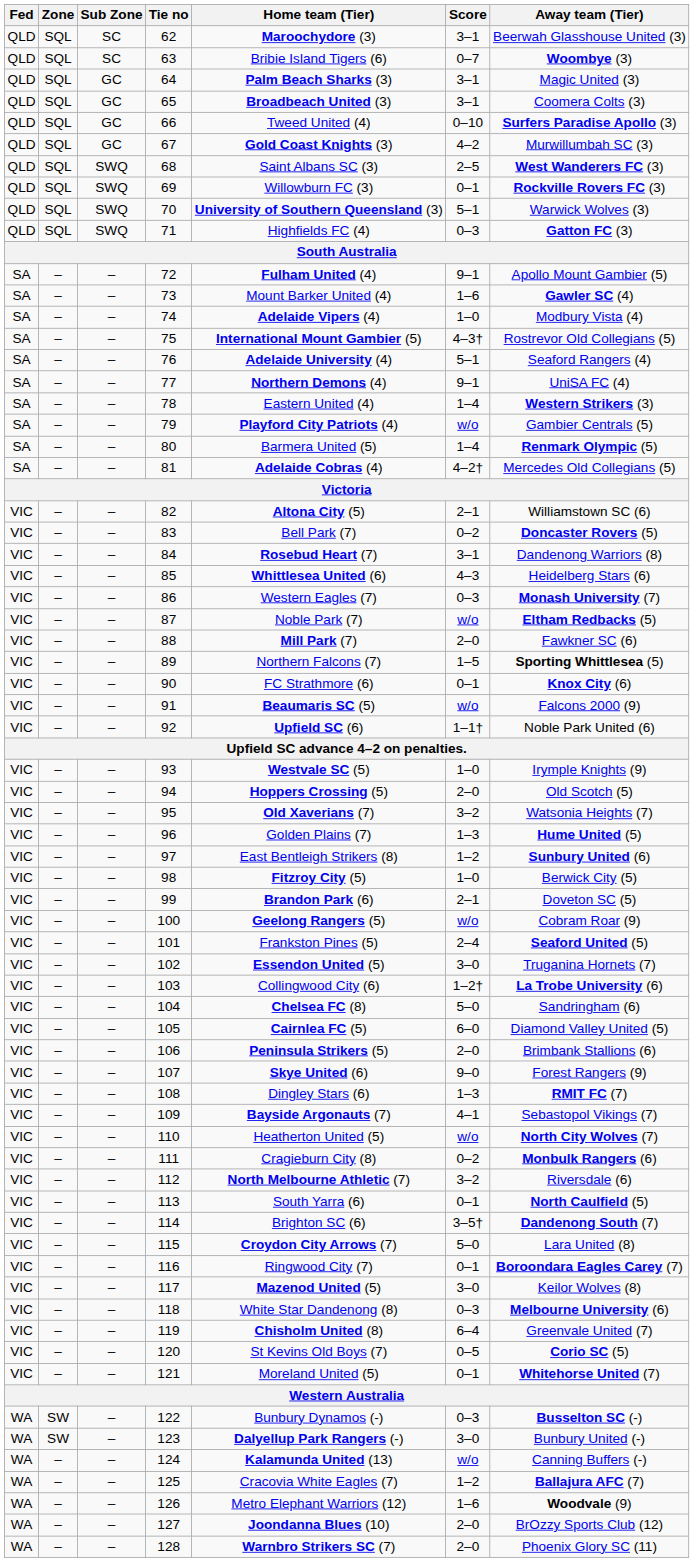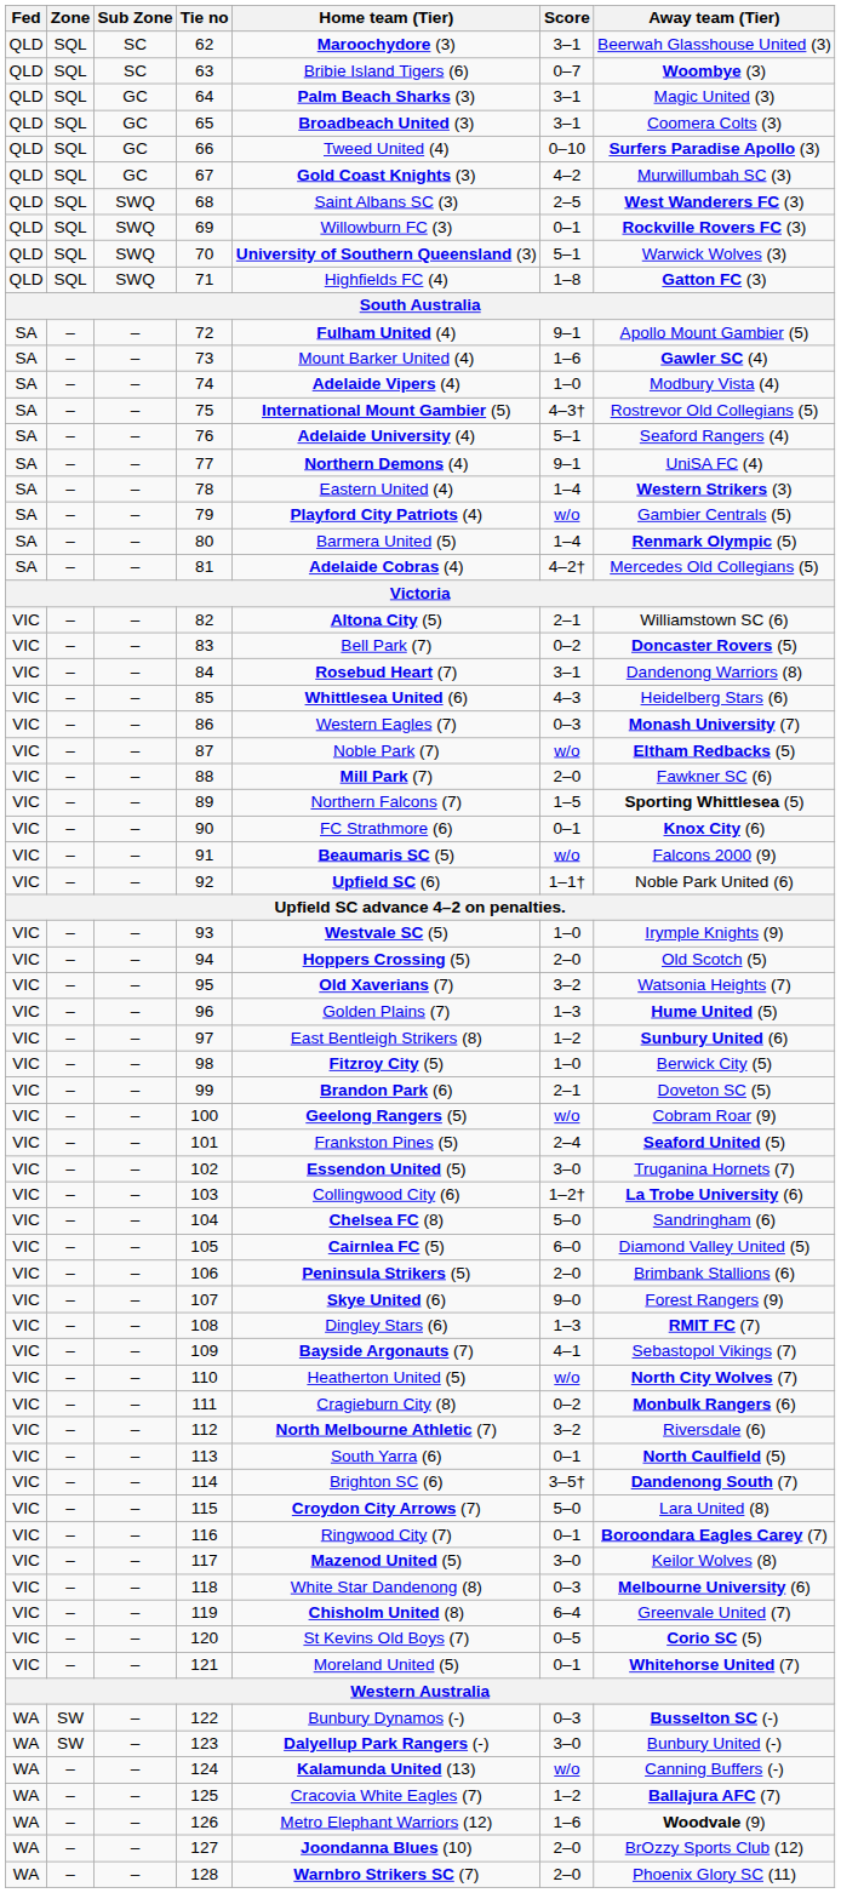 <table class="wikitable" style="text-align:center">
 <tr>
 <th>Fed</th>
 <th>Zone</th>
 <th>Sub Zone</th>
 <th>Tie no</th>
 <th>Home team (Tier)</th>
 <th>Score</th>
 <th>Away team (Tier)</th>
 </tr>
 <tr>
 <td>QLD</td>
 <td>SQL</td>
 <td>SC</td>
 <td>62</td>
 <td><strong><a href='#'>Maroochydore</a></strong> (3)</td>
 <td>3–1</td>
 <td><a href='#'>Beerwah Glasshouse United</a> (3)</td>
 </tr>
 <tr>
 <td>QLD</td>
 <td>SQL</td>
 <td>SC</td>
 <td>63</td>
 <td><a href='#'>Bribie Island Tigers</a> (6)</td>
 <td>0–7</td>
 <td><strong><a href='#'>Woombye</a></strong> (3)</td>
 </tr>
 <tr>
 <td>QLD</td>
 <td>SQL</td>
 <td>GC</td>
 <td>64</td>
 <td><strong><a href='#'>Palm Beach Sharks</a></strong> (3)</td>
 <td>3–1</td>
 <td><a href='#'>Magic United</a> (3)</td>
 </tr>
 <tr>
 <td>QLD</td>
 <td>SQL</td>
 <td>GC</td>
 <td>65</td>
 <td><strong><a href='#'>Broadbeach United</a></strong> (3)</td>
 <td>3–1</td>
 <td><a href='#'>Coomera Colts</a> (3)</td>
 </tr>
 <tr>
 <td>QLD</td>
 <td>SQL</td>
 <td>GC</td>
 <td>66</td>
 <td><a href='#'>Tweed United</a> (4)</td>
 <td>0–10</td>
 <td><strong><a href='#'>Surfers Paradise Apollo</a></strong> (3)</td>
 </tr>
 <tr>
 <td>QLD</td>
 <td>SQL</td>
 <td>GC</td>
 <td>67</td>
 <td><strong><a href='#'>Gold Coast Knights</a></strong> (3)</td>
 <td>4–2</td>
 <td><a href='#'>Murwillumbah SC</a> (3)</td>
 </tr>
 <tr>
 <td>QLD</td>
 <td>SQL</td>
 <td>SWQ</td>
 <td>68</td>
 <td><a href='#'>Saint Albans SC</a> (3)</td>
 <td>2–5</td>
 <td><strong><a href='#'>West Wanderers FC</a></strong> (3)</td>
 </tr>
 <tr>
 <td>QLD</td>
 <td>SQL</td>
 <td>SWQ</td>
 <td>69</td>
 <td><a href='#'>Willowburn FC</a> (3)</td>
 <td>0–1</td>
 <td><strong><a href='#'>Rockville Rovers FC</a></strong> (3)</td>
 </tr>
 <tr>
 <td>QLD</td>
 <td>SQL</td>
 <td>SWQ</td>
 <td>70</td>
 <td><strong><a href='#'>University of Southern Queensland</a></strong> (3)</td>
 <td>5–1</td>
 <td><a href='#'>Warwick Wolves</a> (3)</td>
 </tr>
 <tr>
 <td>QLD</td>
 <td>SQL</td>
 <td>SWQ</td>
 <td>71</td>
 <td><a href='#'>Highfields FC</a>  (4)</td>
-<td>0–3</td>
+<td>1–8</td>
 <td><strong><a href='#'>Gatton FC</a></strong> (3)</td>
 </tr>
 <tr>
 <th colspan=7><a href='#'>South Australia</a></th>
 </tr>
 <tr>
 <td>SA</td>
 <td>–</td>
 <td>–</td>
 <td>72</td>
 <td><strong><a href='#'>Fulham United</a></strong> (4)</td>
 <td>9–1</td>
 <td><a href='#'>Apollo Mount Gambier</a> (5)</td>
 </tr>
 <tr>
 <td>SA</td>
 <td>–</td>
 <td>–</td>
 <td>73</td>
 <td><a href='#'>Mount Barker United</a> (4)</td>
 <td>1–6</td>
 <td><strong><a href='#'>Gawler SC</a></strong> (4)</td>
 </tr>
 <tr>
 <td>SA</td>
 <td>–</td>
 <td>–</td>
 <td>74</td>
 <td><strong><a href='#'>Adelaide Vipers</a></strong> (4)</td>
 <td>1–0</td>
 <td><a href='#'>Modbury Vista</a> (4)</td>
 </tr>
 <tr>
 <td>SA</td>
 <td>–</td>
 <td>–</td>
 <td>75</td>
 <td><strong><a href='#'>International Mount Gambier</a></strong> (5)</td>
 <td>4–3†</td>
 <td><a href='#'>Rostrevor Old Collegians</a> (5)</td>
 </tr>
 <tr>
 <td>SA</td>
 <td>–</td>
 <td>–</td>
 <td>76</td>
 <td><strong><a href='#'>Adelaide University</a></strong> (4)</td>
 <td>5–1</td>
 <td><a href='#'>Seaford Rangers</a> (4)</td>
 </tr>
 <tr>
 <td>SA</td>
 <td>–</td>
 <td>–</td>
 <td>77</td>
 <td><strong><a href='#'>Northern Demons</a></strong> (4)</td>
 <td>9–1</td>
 <td><a href='#'>UniSA FC</a> (4)</td>
 </tr>
 <tr>
 <td>SA</td>
 <td>–</td>
 <td>–</td>
 <td>78</td>
 <td><a href='#'>Eastern United</a> (4)</td>
 <td>1–4</td>
 <td><strong><a href='#'>Western Strikers</a></strong> (3)</td>
 </tr>
 <tr>
 <td>SA</td>
 <td>–</td>
 <td>–</td>
 <td>79</td>
 <td><strong><a href='#'>Playford City Patriots</a></strong> (4)</td>
 <td><a href='#'>w/o</a></td>
 <td><a href='#'>Gambier Centrals</a> (5)</td>
 </tr>
 <tr>
 <td>SA</td>
 <td>–</td>
 <td>–</td>
 <td>80</td>
 <td><a href='#'>Barmera United</a> (5)</td>
 <td>1–4</td>
 <td><strong><a href='#'>Renmark Olympic</a></strong> (5)</td>
 </tr>
 <tr>
 <td>SA</td>
 <td>–</td>
 <td>–</td>
 <td>81</td>
 <td><strong><a href='#'>Adelaide Cobras</a></strong> (4)</td>
 <td>4–2†</td>
 <td><a href='#'>Mercedes Old Collegians</a> (5)</td>
 </tr>
 <tr>
 <th colspan=7><a href='#'>Victoria</a></th>
 </tr>
 <tr>
 <td>VIC</td>
 <td>–</td>
 <td>–</td>
 <td>82</td>
 <td><strong><a href='#'>Altona City</a></strong> (5)</td>
 <td>2–1</td>
 <td>Williamstown SC (6)</td>
 </tr>
 <tr>
 <td>VIC</td>
 <td>–</td>
 <td>–</td>
 <td>83</td>
 <td><a href='#'>Bell Park</a> (7)</td>
 <td>0–2</td>
 <td><strong><a href='#'>Doncaster Rovers</a></strong> (5)</td>
 </tr>
 <tr>
 <td>VIC</td>
 <td>–</td>
 <td>–</td>
 <td>84</td>
 <td><strong><a href='#'>Rosebud Heart</a></strong> (7)</td>
 <td>3–1</td>
 <td><a href='#'>Dandenong Warriors</a> (8)</td>
 </tr>
 <tr>
 <td>VIC</td>
 <td>–</td>
 <td>–</td>
 <td>85</td>
 <td><strong><a href='#'>Whittlesea United</a></strong> (6)</td>
 <td>4–3</td>
 <td><a href='#'>Heidelberg Stars</a> (6)</td>
 </tr>
 <tr>
 <td>VIC</td>
 <td>–</td>
 <td>–</td>
 <td>86</td>
 <td><a href='#'>Western Eagles</a> (7)</td>
 <td>0–3</td>
 <td><strong><a href='#'>Monash University</a></strong> (7)</td>
 </tr>
 <tr>
 <td>VIC</td>
 <td>–</td>
 <td>–</td>
 <td>87</td>
 <td><a href='#'>Noble Park</a> (7)</td>
 <td><a href='#'>w/o</a></td>
 <td><strong><a href='#'>Eltham Redbacks</a></strong> (5)</td>
 </tr>
 <tr>
 <td>VIC</td>
 <td>–</td>
 <td>–</td>
 <td>88</td>
 <td><strong><a href='#'>Mill Park</a></strong> (7)</td>
 <td>2–0</td>
 <td><a href='#'>Fawkner SC</a> (6)</td>
 </tr>
 <tr>
 <td>VIC</td>
 <td>–</td>
 <td>–</td>
 <td>89</td>
 <td><a href='#'>Northern Falcons</a> (7)</td>
 <td>1–5</td>
 <td><strong>Sporting Whittlesea</strong> (5)</td>
 </tr>
 <tr>
 <td>VIC</td>
 <td>–</td>
 <td>–</td>
 <td>90</td>
 <td><a href='#'>FC Strathmore</a> (6)</td>
 <td>0–1</td>
 <td><strong><a href='#'>Knox City</a></strong> (6)</td>
 </tr>
 <tr>
 <td>VIC</td>
 <td>–</td>
 <td>–</td>
 <td>91</td>
 <td><strong><a href='#'>Beaumaris SC</a></strong> (5)</td>
 <td><a href='#'>w/o</a></td>
 <td><a href='#'>Falcons 2000</a> (9)</td>
 </tr>
 <tr>
 <td>VIC</td>
 <td>–</td>
 <td>–</td>
 <td>92</td>
 <td><strong><a href='#'>Upfield SC</a></strong> (6)</td>
 <td>1–1†</td>
 <td>Noble Park United (6)</td>
 </tr>
 <tr>
 <th colspan=7>Upfield SC advance 4–2 on penalties.</th>
 </tr>
 <tr>
 <td>VIC</td>
 <td>–</td>
 <td>–</td>
 <td>93</td>
 <td><strong><a href='#'>Westvale SC</a></strong> (5)</td>
 <td>1–0</td>
 <td><a href='#'>Irymple Knights</a> (9)</td>
 </tr>
 <tr>
 <td>VIC</td>
 <td>–</td>
 <td>–</td>
 <td>94</td>
 <td><strong><a href='#'>Hoppers Crossing</a></strong> (5)</td>
 <td>2–0</td>
 <td><a href='#'>Old Scotch</a> (5)</td>
 </tr>
 <tr>
 <td>VIC</td>
 <td>–</td>
 <td>–</td>
 <td>95</td>
 <td><strong><a href='#'>Old Xaverians</a></strong> (7)</td>
 <td>3–2</td>
 <td><a href='#'>Watsonia Heights</a> (7)</td>
 </tr>
 <tr>
 <td>VIC</td>
 <td>–</td>
 <td>–</td>
 <td>96</td>
 <td><a href='#'>Golden Plains</a> (7)</td>
 <td>1–3</td>
 <td><strong><a href='#'>Hume United</a></strong> (5)</td>
 </tr>
 <tr>
 <td>VIC</td>
 <td>–</td>
 <td>–</td>
 <td>97</td>
 <td><a href='#'>East Bentleigh Strikers</a> (8)</td>
 <td>1–2</td>
 <td><strong><a href='#'>Sunbury United</a></strong> (6)</td>
 </tr>
 <tr>
 <td>VIC</td>
 <td>–</td>
 <td>–</td>
 <td>98</td>
 <td><strong><a href='#'>Fitzroy City</a></strong> (5)</td>
 <td>1–0</td>
 <td><a href='#'>Berwick City</a> (5)</td>
 </tr>
 <tr>
 <td>VIC</td>
 <td>–</td>
 <td>–</td>
 <td>99</td>
 <td><strong><a href='#'>Brandon Park</a></strong> (6)</td>
 <td>2–1</td>
 <td><a href='#'>Doveton SC</a> (5)</td>
 </tr>
 <tr>
 <td>VIC</td>
 <td>–</td>
 <td>–</td>
 <td>100</td>
 <td><strong><a href='#'>Geelong Rangers</a></strong> (5)</td>
 <td><a href='#'>w/o</a></td>
 <td><a href='#'>Cobram Roar</a> (9)</td>
 </tr>
 <tr>
 <td>VIC</td>
 <td>–</td>
 <td>–</td>
 <td>101</td>
 <td><a href='#'>Frankston Pines</a> (5)</td>
 <td>2–4</td>
 <td><strong><a href='#'>Seaford United</a></strong> (5)</td>
 </tr>
 <tr>
 <td>VIC</td>
 <td>–</td>
 <td>–</td>
 <td>102</td>
 <td><strong><a href='#'>Essendon United</a></strong> (5)</td>
 <td>3–0</td>
 <td><a href='#'>Truganina Hornets</a> (7)</td>
 </tr>
 <tr>
 <td>VIC</td>
 <td>–</td>
 <td>–</td>
 <td>103</td>
 <td><a href='#'>Collingwood City</a> (6)</td>
 <td>1–2†</td>
 <td><strong><a href='#'>La Trobe University</a></strong> (6)</td>
 </tr>
 <tr>
 <td>VIC</td>
 <td>–</td>
 <td>–</td>
 <td>104</td>
 <td><strong><a href='#'>Chelsea FC</a></strong> (8)</td>
 <td>5–0</td>
 <td><a href='#'>Sandringham</a> (6)</td>
 </tr>
 <tr>
 <td>VIC</td>
 <td>–</td>
 <td>–</td>
 <td>105</td>
 <td><strong><a href='#'>Cairnlea FC</a></strong> (5)</td>
 <td>6–0</td>
 <td><a href='#'>Diamond Valley United</a> (5)</td>
 </tr>
 <tr>
 <td>VIC</td>
 <td>–</td>
 <td>–</td>
 <td>106</td>
 <td><strong><a href='#'>Peninsula Strikers</a></strong> (5)</td>
 <td>2–0</td>
 <td><a href='#'>Brimbank Stallions</a> (6)</td>
 </tr>
 <tr>
 <td>VIC</td>
 <td>–</td>
 <td>–</td>
 <td>107</td>
 <td><strong><a href='#'>Skye United</a></strong> (6)</td>
 <td>9–0</td>
 <td><a href='#'>Forest Rangers</a> (9)</td>
 </tr>
 <tr>
 <td>VIC</td>
 <td>–</td>
 <td>–</td>
 <td>108</td>
 <td><a href='#'>Dingley Stars</a> (6)</td>
 <td>1–3</td>
 <td><strong><a href='#'>RMIT FC</a></strong> (7)</td>
 </tr>
 <tr>
 <td>VIC</td>
 <td>–</td>
 <td>–</td>
 <td>109</td>
 <td><strong><a href='#'>Bayside Argonauts</a></strong> (7)</td>
 <td>4–1</td>
 <td><a href='#'>Sebastopol Vikings</a> (7)</td>
 </tr>
 <tr>
 <td>VIC</td>
 <td>–</td>
 <td>–</td>
 <td>110</td>
 <td><a href='#'>Heatherton United</a> (5)</td>
 <td><a href='#'>w/o</a></td>
 <td><strong><a href='#'>North City Wolves</a></strong> (7)</td>
 </tr>
 <tr>
 <td>VIC</td>
 <td>–</td>
 <td>–</td>
 <td>111</td>
 <td><a href='#'>Cragieburn City</a> (8)</td>
 <td>0–2</td>
 <td><strong><a href='#'>Monbulk Rangers</a></strong> (6)</td>
 </tr>
 <tr>
 <td>VIC</td>
 <td>–</td>
 <td>–</td>
 <td>112</td>
 <td><strong><a href='#'>North Melbourne Athletic</a></strong> (7)</td>
 <td>3–2</td>
 <td><a href='#'>Riversdale</a> (6)</td>
 </tr>
 <tr>
 <td>VIC</td>
 <td>–</td>
 <td>–</td>
 <td>113</td>
 <td><a href='#'>South Yarra</a> (6)</td>
 <td>0–1</td>
 <td><strong><a href='#'>North Caulfield</a></strong> (5)</td>
 </tr>
 <tr>
 <td>VIC</td>
 <td>–</td>
 <td>–</td>
 <td>114</td>
 <td><a href='#'>Brighton SC</a> (6)</td>
 <td>3–5†</td>
 <td><strong><a href='#'>Dandenong South</a></strong> (7)</td>
 </tr>
 <tr>
 <td>VIC</td>
 <td>–</td>
 <td>–</td>
 <td>115</td>
 <td><strong><a href='#'>Croydon City Arrows</a></strong> (7)</td>
 <td>5–0</td>
 <td><a href='#'>Lara United</a> (8)</td>
 </tr>
 <tr>
 <td>VIC</td>
 <td>–</td>
 <td>–</td>
 <td>116</td>
 <td><a href='#'>Ringwood City</a> (7)</td>
 <td>0–1</td>
 <td><strong><a href='#'>Boroondara Eagles Carey</a></strong> (7)</td>
 </tr>
 <tr>
 <td>VIC</td>
 <td>–</td>
 <td>–</td>
 <td>117</td>
 <td><strong><a href='#'>Mazenod United</a></strong> (5)</td>
 <td>3–0</td>
 <td><a href='#'>Keilor Wolves</a> (8)</td>
 </tr>
 <tr>
 <td>VIC</td>
 <td>–</td>
 <td>–</td>
 <td>118</td>
 <td><a href='#'>White Star Dandenong</a> (8)</td>
 <td>0–3</td>
 <td><strong><a href='#'>Melbourne University</a></strong> (6)</td>
 </tr>
 <tr>
 <td>VIC</td>
 <td>–</td>
 <td>–</td>
 <td>119</td>
 <td><strong><a href='#'>Chisholm United</a></strong> (8)</td>
 <td>6–4</td>
 <td><a href='#'>Greenvale United</a> (7)</td>
 </tr>
 <tr>
 <td>VIC</td>
 <td>–</td>
 <td>–</td>
 <td>120</td>
 <td><a href='#'>St Kevins Old Boys</a> (7)</td>
 <td>0–5</td>
 <td><strong><a href='#'>Corio SC</a></strong> (5)</td>
 </tr>
 <tr>
 <td>VIC</td>
 <td>–</td>
 <td>–</td>
 <td>121</td>
 <td><a href='#'>Moreland United</a> (5)</td>
 <td>0–1</td>
 <td><strong><a href='#'>Whitehorse United</a></strong> (7)</td>
 </tr>
 <tr>
 <th colspan=7><a href='#'>Western Australia</a></th>
 </tr>
 <tr>
 <td>WA</td>
 <td>SW</td>
 <td>–</td>
 <td>122</td>
 <td><a href='#'>Bunbury Dynamos</a> (-)</td>
 <td>0–3</td>
 <td><strong><a href='#'>Busselton SC</a></strong> (-)</td>
 </tr>
 <tr>
 <td>WA</td>
 <td>SW</td>
 <td>–</td>
 <td>123</td>
 <td><strong><a href='#'>Dalyellup Park Rangers</a></strong> (-)</td>
 <td>3–0</td>
 <td><a href='#'>Bunbury United</a> (-)</td>
 </tr>
 <tr>
 <td>WA</td>
 <td>–</td>
 <td>–</td>
 <td>124</td>
 <td><strong><a href='#'>Kalamunda United</a></strong> (13)</td>
 <td><a href='#'>w/o</a></td>
 <td><a href='#'>Canning Buffers</a> (-)</td>
 </tr>
 <tr>
 <td>WA</td>
 <td>–</td>
 <td>–</td>
 <td>125</td>
 <td><a href='#'>Cracovia White Eagles</a> (7)</td>
 <td>1–2</td>
 <td><strong><a href='#'>Ballajura AFC</a></strong> (7)</td>
 </tr>
 <tr>
 <td>WA</td>
 <td>–</td>
 <td>–</td>
 <td>126</td>
 <td><a href='#'>Metro Elephant Warriors</a> (12)</td>
 <td>1–6</td>
 <td><strong>Woodvale</strong> (9)</td>
 </tr>
 <tr>
 <td>WA</td>
 <td>–</td>
 <td>–</td>
 <td>127</td>
 <td><strong><a href='#'>Joondanna Blues</a></strong> (10)</td>
 <td>2–0</td>
 <td><a href='#'>BrOzzy Sports Club</a> (12)</td>
 </tr>
 <tr>
 <td>WA</td>
 <td>–</td>
 <td>–</td>
 <td>128</td>
 <td><strong><a href='#'>Warnbro Strikers SC</a></strong> (7)</td>
 <td>2–0</td>
 <td><a href='#'>Phoenix Glory SC</a> (11)</td>
 </tr>
 </table>
